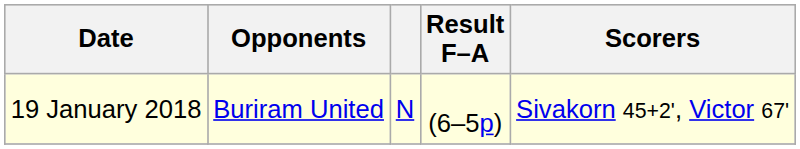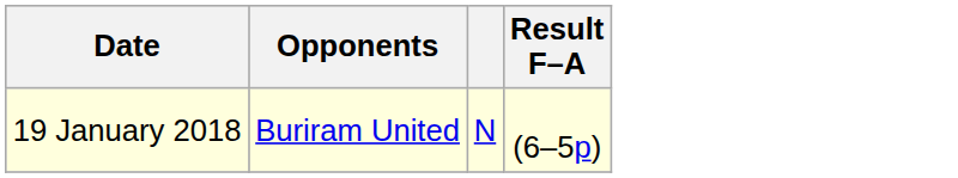 <table class="wikitable" style="text-align:center">
 <tr>
 <th>Date</th>
 <th>Opponents</th>
 <th></th>
 <th>Result<br>F–A</th>
-<th>Scorers</th>
 </tr>
 <tr bgcolor="#ffffdd">
 <td nowrap>19 January 2018</td>
 <td nowrap><a href='#'>Buriram United</a></td>
 <td><a href='#'>N</a></td>
 <td nowrap> <br>(6–5<a href='#'>p</a>)</td>
-<td nowrap><a href='#'>Sivakorn</a> <small>45+2'</small>, <a href='#'>Victor</a> <small>67'</small></td>
 </tr>
 </table>
